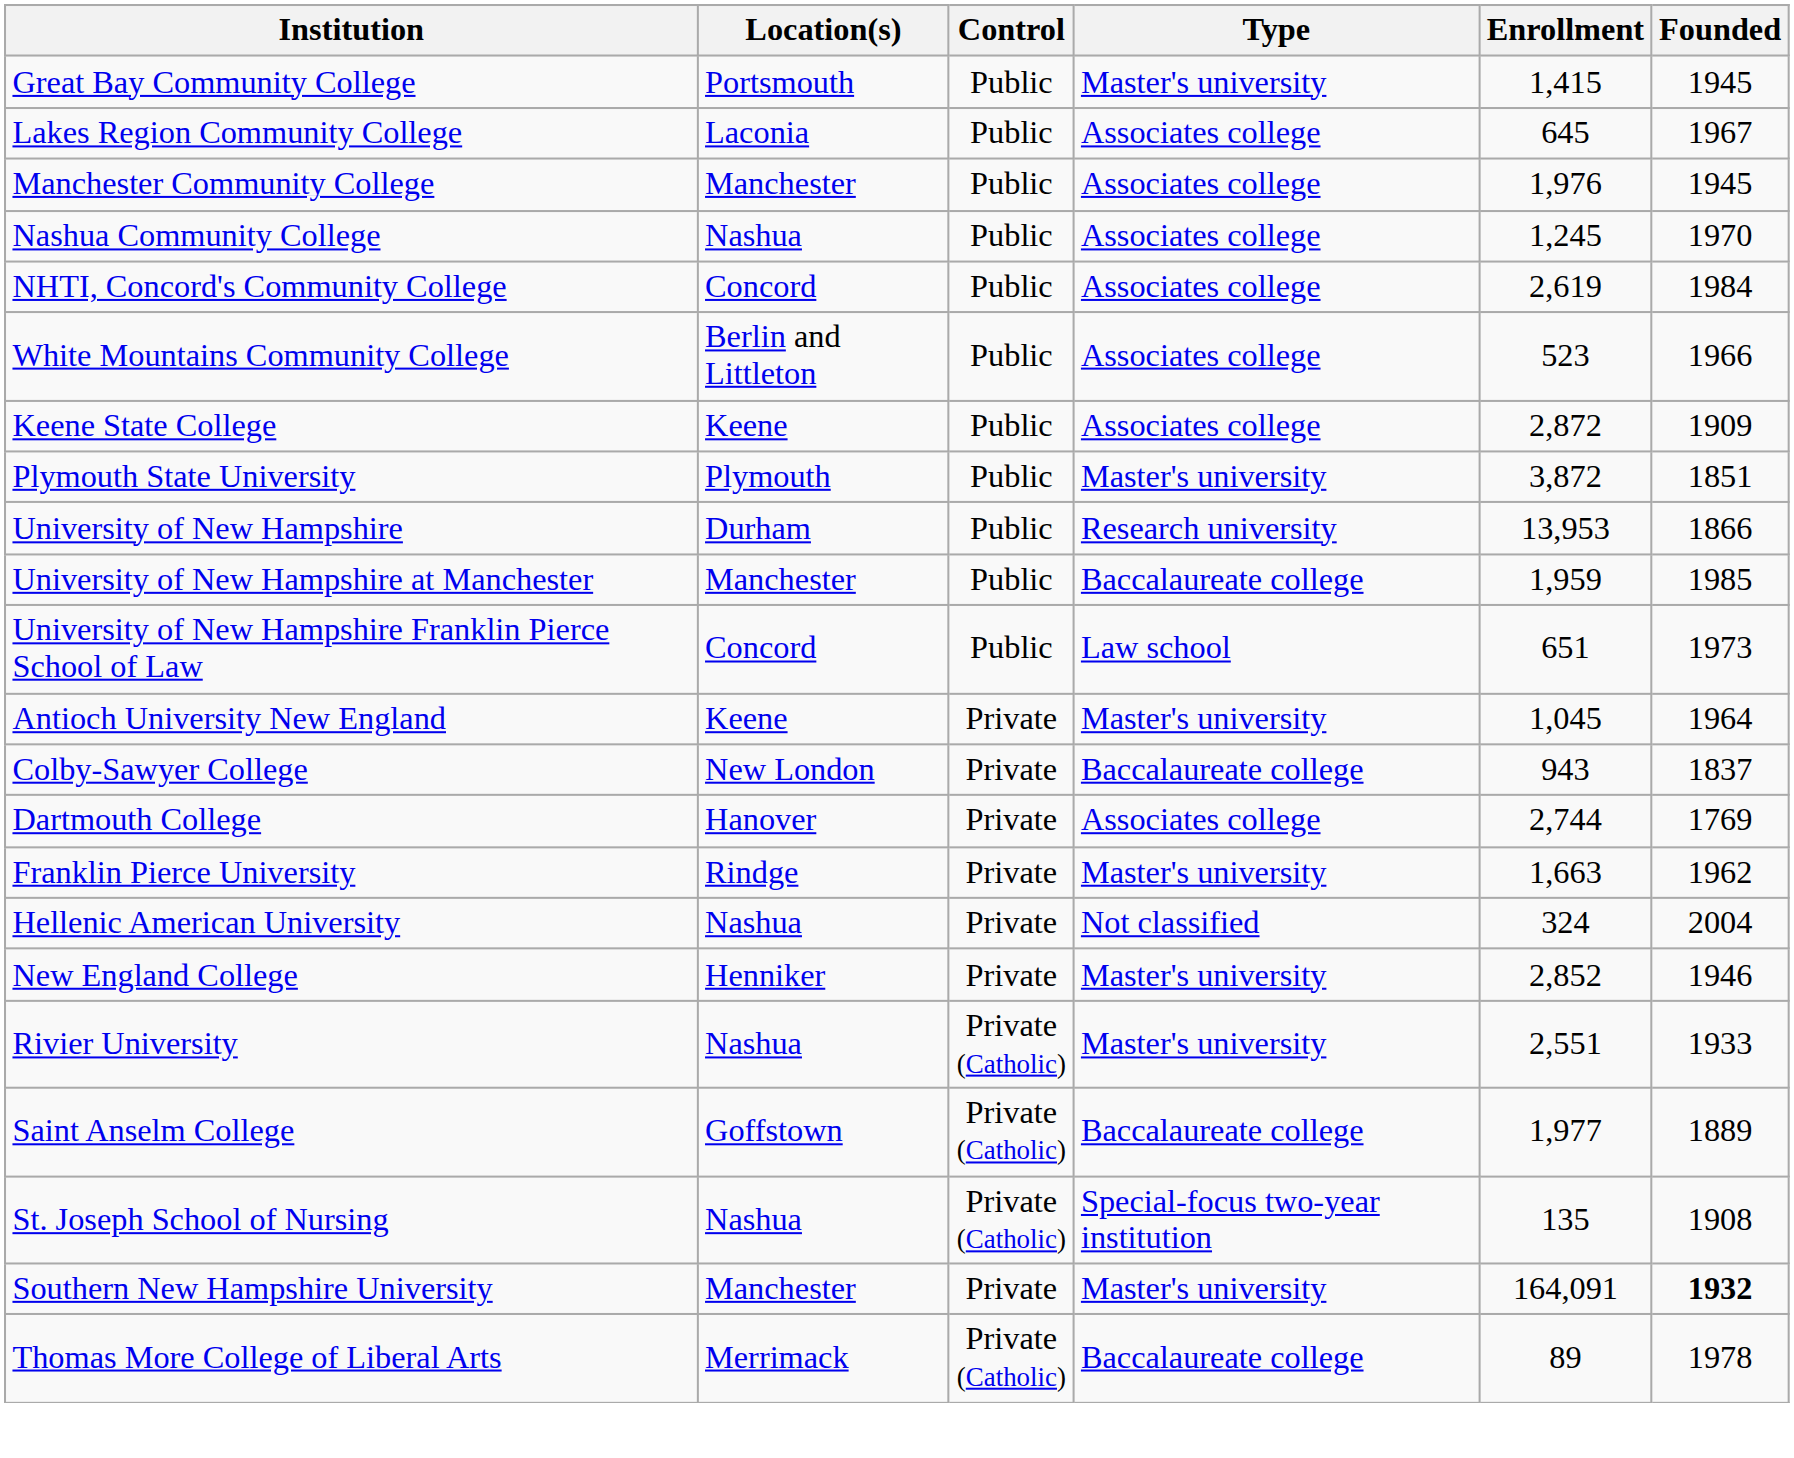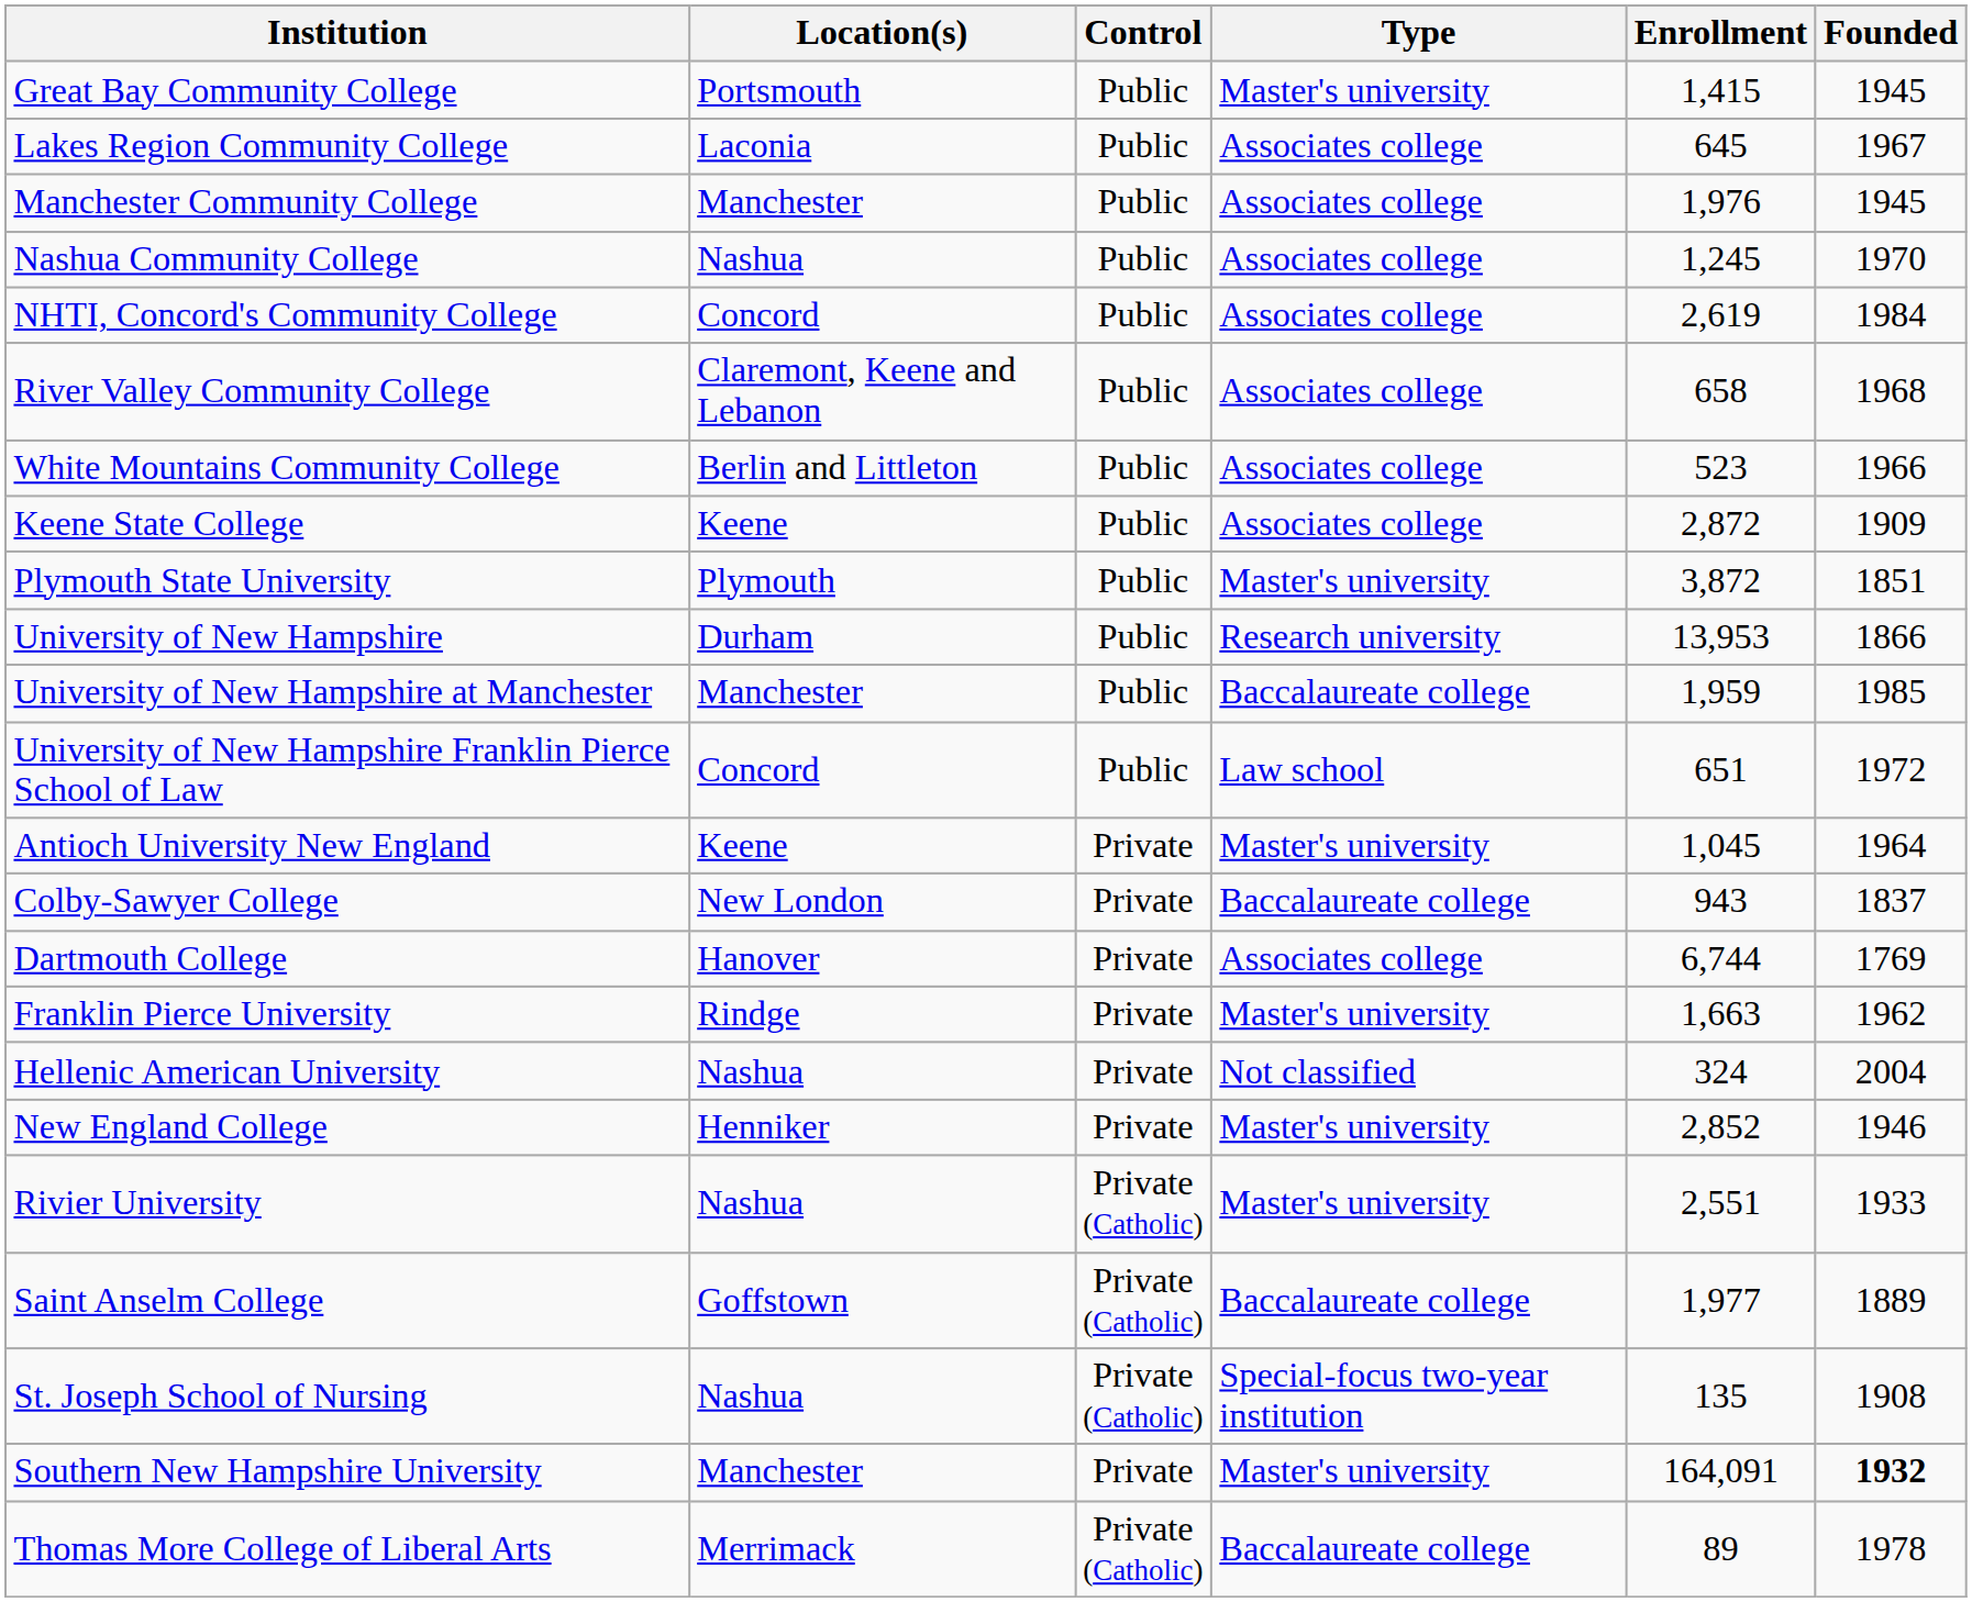 <table class="wikitable sortable plainrowheaders" style="text-align:left; width:100%">
 <tr>
 <th>Institution</th>
 <th>Location(s)</th>
 <th>Control</th>
 <th>Type</th>
 <th data-sort-type="number">Enrollment</th>
 <th data-sort-type="number">Founded</th>
 </tr>
 <tr>
 <td><a href='#'>Great Bay Community College</a></td>
 <td><a href='#'>Portsmouth</a></td>
 <td align="center">Public</td>
 <td><a href='#'>Master's university</a></td>
 <td align="center">1,415</td>
 <td align="center">1945</td>
 </tr>
 <tr>
 <td><a href='#'>Lakes Region Community College</a></td>
 <td><a href='#'>Laconia</a></td>
 <td align="center">Public</td>
 <td><a href='#'>Associates college</a></td>
 <td align="center">645</td>
 <td align="center">1967</td>
 </tr>
 <tr>
 <td><a href='#'>Manchester Community College</a></td>
 <td><a href='#'>Manchester</a></td>
 <td align="center">Public</td>
 <td><a href='#'>Associates college</a></td>
 <td align="center">1,976</td>
 <td align="center">1945</td>
 </tr>
 <tr>
 <td><a href='#'>Nashua Community College</a></td>
 <td><a href='#'>Nashua</a></td>
 <td align="center">Public</td>
 <td><a href='#'>Associates college</a></td>
 <td align="center">1,245</td>
 <td align="center">1970</td>
 </tr>
 <tr>
 <td><a href='#'>NHTI, Concord's Community College</a></td>
 <td><a href='#'>Concord</a></td>
 <td align="center">Public</td>
 <td><a href='#'>Associates college</a></td>
 <td align="center">2,619</td>
 <td align="center">1984</td>
 </tr>
 <tr>
+<td><a href='#'>River Valley Community College</a></td>
+<td><a href='#'>Claremont</a>, <a href='#'>Keene</a> and <a href='#'>Lebanon</a></td>
+<td align="center">Public</td>
+<td><a href='#'>Associates college</a></td>
+<td align="center">658</td>
+<td align="center">1968</td>
+</tr>
+<tr>
 <td><a href='#'>White Mountains Community College</a></td>
 <td><a href='#'>Berlin</a> and <a href='#'>Littleton</a></td>
 <td align="center">Public</td>
 <td><a href='#'>Associates college</a></td>
 <td align="center">523</td>
 <td align="center">1966</td>
 </tr>
 <tr>
 <td><a href='#'>Keene State College</a></td>
 <td><a href='#'>Keene</a></td>
 <td align="center">Public</td>
 <td><a href='#'>Associates college</a></td>
 <td align="center">2,872</td>
 <td align="center">1909</td>
 </tr>
 <tr>
 <td><a href='#'>Plymouth State University</a></td>
 <td><a href='#'>Plymouth</a></td>
 <td align="center">Public</td>
 <td><a href='#'>Master's university</a></td>
 <td align="center">3,872</td>
 <td align="center">1851</td>
 </tr>
 <tr>
 <td><a href='#'>University of New Hampshire</a></td>
 <td><a href='#'>Durham</a></td>
 <td align="center">Public</td>
 <td><a href='#'>Research university</a></td>
 <td align="center">13,953</td>
 <td align="center">1866</td>
 </tr>
 <tr>
 <td><a href='#'>University of New Hampshire at Manchester</a></td>
 <td><a href='#'>Manchester</a></td>
 <td align="center">Public</td>
 <td><a href='#'>Baccalaureate college</a></td>
 <td align="center">1,959</td>
 <td align="center">1985</td>
 </tr>
 <tr>
 <td><a href='#'>University of New Hampshire Franklin Pierce School of Law</a></td>
 <td><a href='#'>Concord</a></td>
 <td align="center">Public</td>
 <td><a href='#'>Law school</a></td>
 <td align="center">651</td>
-<td align="center">1973</td>
+<td align="center">1972</td>
 </tr>
 <tr>
 <td><a href='#'>Antioch University New England</a></td>
 <td><a href='#'>Keene</a></td>
 <td align="center">Private</td>
 <td><a href='#'>Master's university</a></td>
 <td align="center">1,045</td>
 <td align="center">1964</td>
 </tr>
 <tr>
 <td><a href='#'>Colby-Sawyer College</a></td>
 <td><a href='#'>New London</a></td>
 <td align="center">Private</td>
 <td><a href='#'>Baccalaureate college</a></td>
 <td align="center">943</td>
 <td align="center">1837</td>
 </tr>
 <tr>
 <td><a href='#'>Dartmouth College</a></td>
 <td><a href='#'>Hanover</a></td>
 <td align="center">Private</td>
 <td><a href='#'>Associates college</a></td>
-<td align="center">2,744</td>
+<td align="center">6,744</td>
 <td align="center">1769</td>
 </tr>
 <tr>
 <td><a href='#'>Franklin Pierce University</a></td>
 <td><a href='#'>Rindge</a></td>
 <td align="center">Private</td>
 <td><a href='#'>Master's university</a></td>
 <td align="center">1,663</td>
 <td align="center">1962</td>
 </tr>
 <tr>
 <td><a href='#'>Hellenic American University</a></td>
 <td><a href='#'>Nashua</a></td>
 <td align="center">Private</td>
 <td><a href='#'>Not classified</a></td>
 <td align="center">324</td>
 <td align="center">2004</td>
 </tr>
 <tr>
 <td><a href='#'>New England College</a></td>
 <td><a href='#'>Henniker</a></td>
 <td align="center">Private</td>
 <td><a href='#'>Master's university</a></td>
 <td align="center">2,852</td>
 <td align="center">1946</td>
 </tr>
 <tr>
 <td><a href='#'>Rivier University</a></td>
 <td><a href='#'>Nashua</a></td>
 <td align="center">Private<br><small>(<a href='#'>Catholic</a>)</small></td>
 <td><a href='#'>Master's university</a></td>
 <td align="center">2,551</td>
 <td align="center">1933</td>
 </tr>
 <tr>
 <td><a href='#'>Saint Anselm College</a></td>
 <td><a href='#'>Goffstown</a></td>
 <td align="center">Private<br><small>(<a href='#'>Catholic</a>)</small></td>
 <td><a href='#'>Baccalaureate college</a></td>
 <td align="center">1,977</td>
 <td align="center">1889</td>
 </tr>
 <tr>
 <td><a href='#'>St. Joseph School of Nursing</a></td>
 <td><a href='#'>Nashua</a></td>
 <td align="center">Private<br><small>(<a href='#'>Catholic</a>)</small></td>
 <td><a href='#'>Special-focus two-year institution</a></td>
 <td align="center">135</td>
 <td align="center">1908</td>
 </tr>
 <tr>
 <td><a href='#'>Southern New Hampshire University</a></td>
 <td><a href='#'>Manchester</a></td>
 <td align="center">Private</td>
 <td><a href='#'>Master's university</a></td>
 <td align="center">164,091</td>
 <td align="center"><strong>1932</strong></td>
 </tr>
 <tr>
 <td><a href='#'>Thomas More College of Liberal Arts</a></td>
 <td><a href='#'>Merrimack</a></td>
 <td align="center">Private<br><small>(<a href='#'>Catholic</a>)</small></td>
 <td><a href='#'>Baccalaureate college</a></td>
 <td align="center">89</td>
 <td align="center">1978</td>
 </tr>
 </table>
